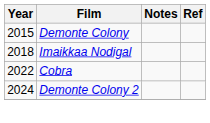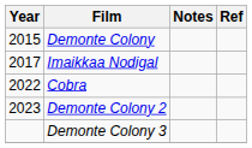 <table class="wikitable">
 <tr>
 <th>Year</th>
 <th>Film</th>
 <th>Notes</th>
 <th>Ref</th>
 </tr>
 <tr>
 <td>2015</td>
 <td><em><a href='#'>Demonte Colony</a></em></td>
 <td></td>
 <td></td>
 </tr>
 <tr>
-<td>2018</td>
+<td>2017</td>
 <td><em><a href='#'>Imaikkaa Nodigal</a></em></td>
 <td></td>
 <td></td>
 </tr>
 <tr>
 <td>2022</td>
 <td><em><a href='#'>Cobra</a></em></td>
 <td></td>
 <td></td>
 </tr>
 <tr>
-<td>2024</td>
+<td>2023</td>
 <td><em><a href='#'>Demonte Colony 2</a></em></td>
+<td></td>
+<td></td>
+</tr>
+<tr>
+<td></td>
+<td><em>Demonte Colony 3</em></td>
 <td></td>
 <td></td>
 </tr>
 <tr>
 </tr>
 </table>
